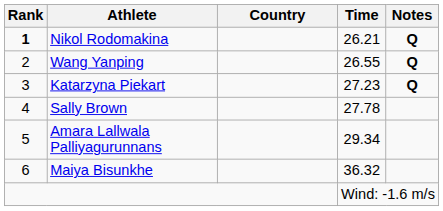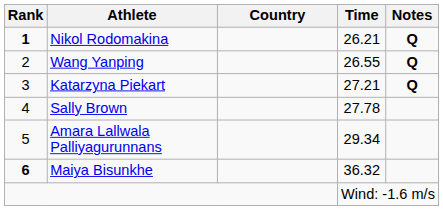 <table class="wikitable sortable" style="text-align:center">
 <tr>
 <th>Rank</th>
 <th style="width:180px">Athlete</th>
 <th style="width:125px">Country</th>
 <th>Time</th>
 <th>Notes</th>
 </tr>
 <tr>
 <td><strong>1</strong></td>
 <td style="text-align:left;"><a href='#'>Nikol Rodomakina</a></td>
 <td style="text-align:left;"></td>
 <td>26.21</td>
 <td><strong>Q</strong></td>
 </tr>
 <tr>
 <td>2</td>
 <td style="text-align:left;"><a href='#'>Wang Yanping</a></td>
 <td style="text-align:left;"></td>
 <td>26.55</td>
 <td><strong>Q</strong></td>
 </tr>
 <tr>
 <td>3</td>
 <td style="text-align:left;"><a href='#'>Katarzyna Piekart</a></td>
 <td style="text-align:left;"></td>
-<td>27.23</td>
+<td>27.21</td>
 <td><strong>Q</strong></td>
 </tr>
 <tr>
 <td>4</td>
 <td style="text-align:left;"><a href='#'>Sally Brown</a></td>
 <td style="text-align:left;"></td>
 <td>27.78</td>
 <td></td>
 </tr>
 <tr>
 <td>5</td>
 <td style="text-align:left;"><a href='#'>Amara Lallwala Palliyagurunnans</a></td>
 <td style="text-align:left;"></td>
 <td>29.34</td>
 <td></td>
 </tr>
 <tr>
-<td>6</td>
+<td><strong>6</strong></td>
 <td style="text-align:left;"><a href='#'>Maiya Bisunkhe</a></td>
 <td style="text-align:left;"></td>
 <td>36.32</td>
 <td></td>
 </tr>
 <tr class="sortbottom">
 <td colspan="3"></td>
 <td colspan="2">Wind: -1.6 m/s</td>
 </tr>
 </table>
